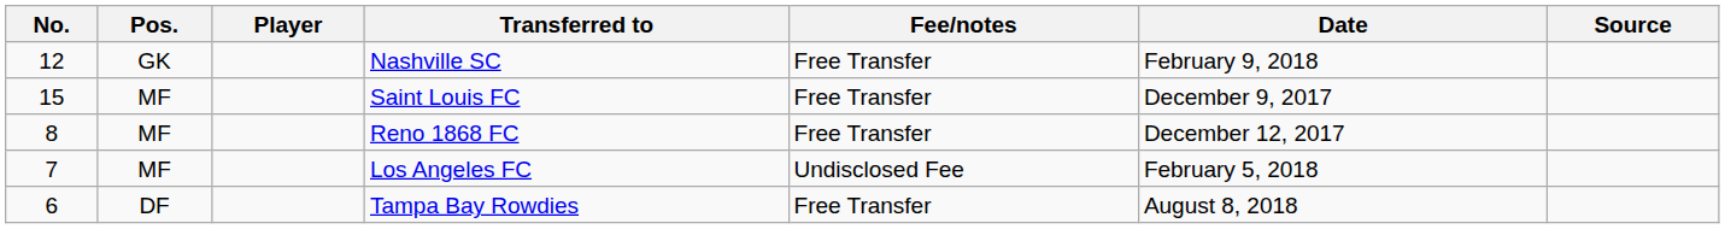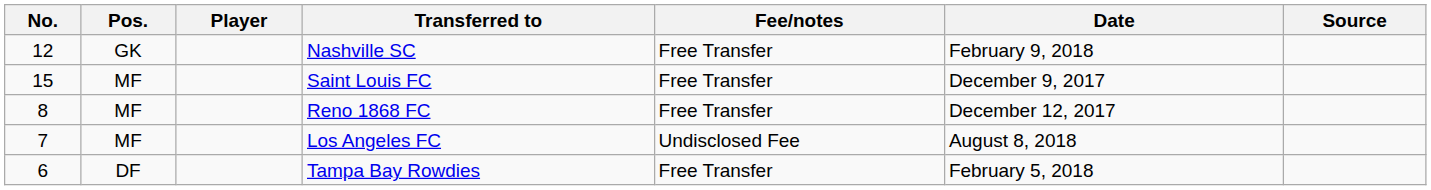 <table class="wikitable sortable" style="width:90%; text-align:center; font-size:95%; text-align:left;">
 <tr>
 <th>No.</th>
 <th>Pos.</th>
 <th>Player</th>
 <th>Transferred to</th>
 <th>Fee/notes</th>
 <th>Date</th>
 <th>Source</th>
 </tr>
 <tr>
 <td align="center">12</td>
 <td align="center">GK</td>
 <td></td>
 <td> <a href='#'>Nashville SC</a></td>
 <td>Free Transfer</td>
 <td>February 9, 2018</td>
 <td></td>
 </tr>
 <tr>
 <td align="center">15</td>
 <td align="center">MF</td>
 <td></td>
 <td> <a href='#'>Saint Louis FC</a></td>
 <td>Free Transfer</td>
 <td>December 9, 2017</td>
 <td></td>
 </tr>
 <tr>
 <td align="center">8</td>
 <td align="center">MF</td>
 <td></td>
 <td> <a href='#'>Reno 1868 FC</a></td>
 <td>Free Transfer</td>
 <td>December 12, 2017</td>
 <td></td>
 </tr>
 <tr>
 <td align="center">7</td>
 <td align="center">MF</td>
 <td></td>
 <td> <a href='#'>Los Angeles FC</a></td>
 <td>Undisclosed Fee</td>
-<td>February 5, 2018</td>
+<td>August 8, 2018</td>
 <td></td>
 </tr>
 <tr>
 <td align="center">6</td>
 <td align="center">DF</td>
 <td></td>
 <td> <a href='#'>Tampa Bay Rowdies</a></td>
 <td>Free Transfer</td>
-<td>August 8, 2018</td>
+<td>February 5, 2018</td>
 <td></td>
 </tr>
 </table>
